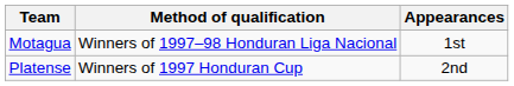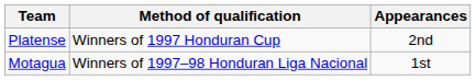 <table class="wikitable">
 <tr>
 <th>Team</th>
 <th>Method of qualification</th>
 <th>Appearances</th>
 </tr>
 <tr>
+<td><a href='#'>Platense</a></td>
+<td>Winners of <a href='#'>1997 Honduran Cup</a></td>
+<td align=center>2nd</td>
+</tr>
+<tr>
 <td><a href='#'>Motagua</a></td>
 <td>Winners of <a href='#'>1997–98 Honduran Liga Nacional</a></td>
 <td align=center>1st</td>
 </tr>
-<tr>
-<td><a href='#'>Platense</a></td>
-<td>Winners of <a href='#'>1997 Honduran Cup</a></td>
-<td align=center>2nd</td>
-</tr>
 </table>
